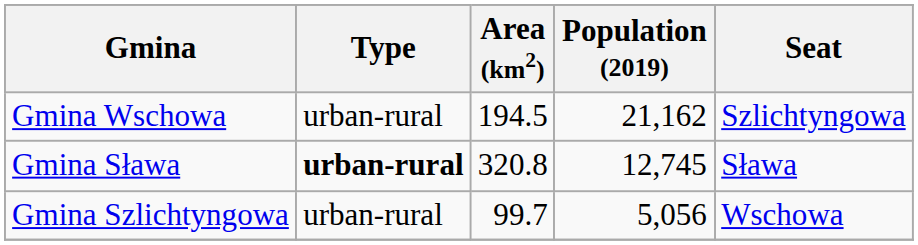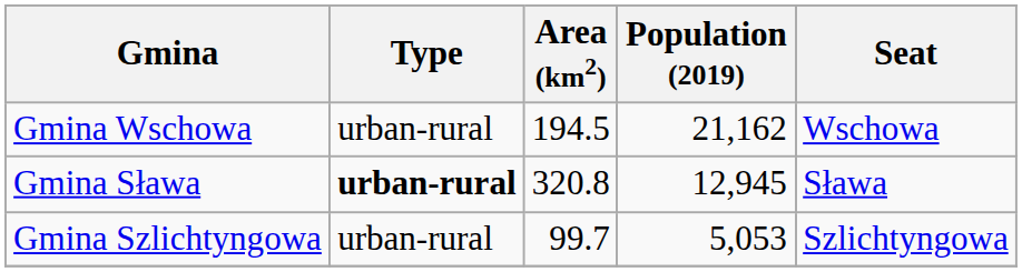 <table class="wikitable sortable">
 <tr>
 <th>Gmina</th>
 <th>Type</th>
 <th>Area<br><small>(km<sup>2</sup>)</small></th>
 <th>Population<br><small>(2019)</small></th>
 <th>Seat</th>
 </tr>
 <tr>
 <td><a href='#'>Gmina Wschowa</a></td>
 <td>urban-rural</td>
 <td style="text-align:right;">194.5</td>
 <td style="text-align:right;">21,162</td>
-<td><a href='#'>Szlichtyngowa</a></td>
+<td><a href='#'>Wschowa</a></td>
 </tr>
 <tr>
 <td><a href='#'>Gmina Sława</a></td>
 <td><strong>urban-rural</strong></td>
 <td style="text-align:right;">320.8</td>
-<td style="text-align:right;">12,745</td>
+<td style="text-align:right;">12,945</td>
 <td><a href='#'>Sława</a></td>
 </tr>
 <tr>
 <td><a href='#'>Gmina Szlichtyngowa</a></td>
 <td>urban-rural</td>
 <td style="text-align:right;">99.7</td>
-<td style="text-align:right;">5,056</td>
-<td><a href='#'>Wschowa</a></td>
+<td style="text-align:right;">5,053</td>
+<td><a href='#'>Szlichtyngowa</a></td>
 </tr>
 <tr>
 </tr>
 </table>
